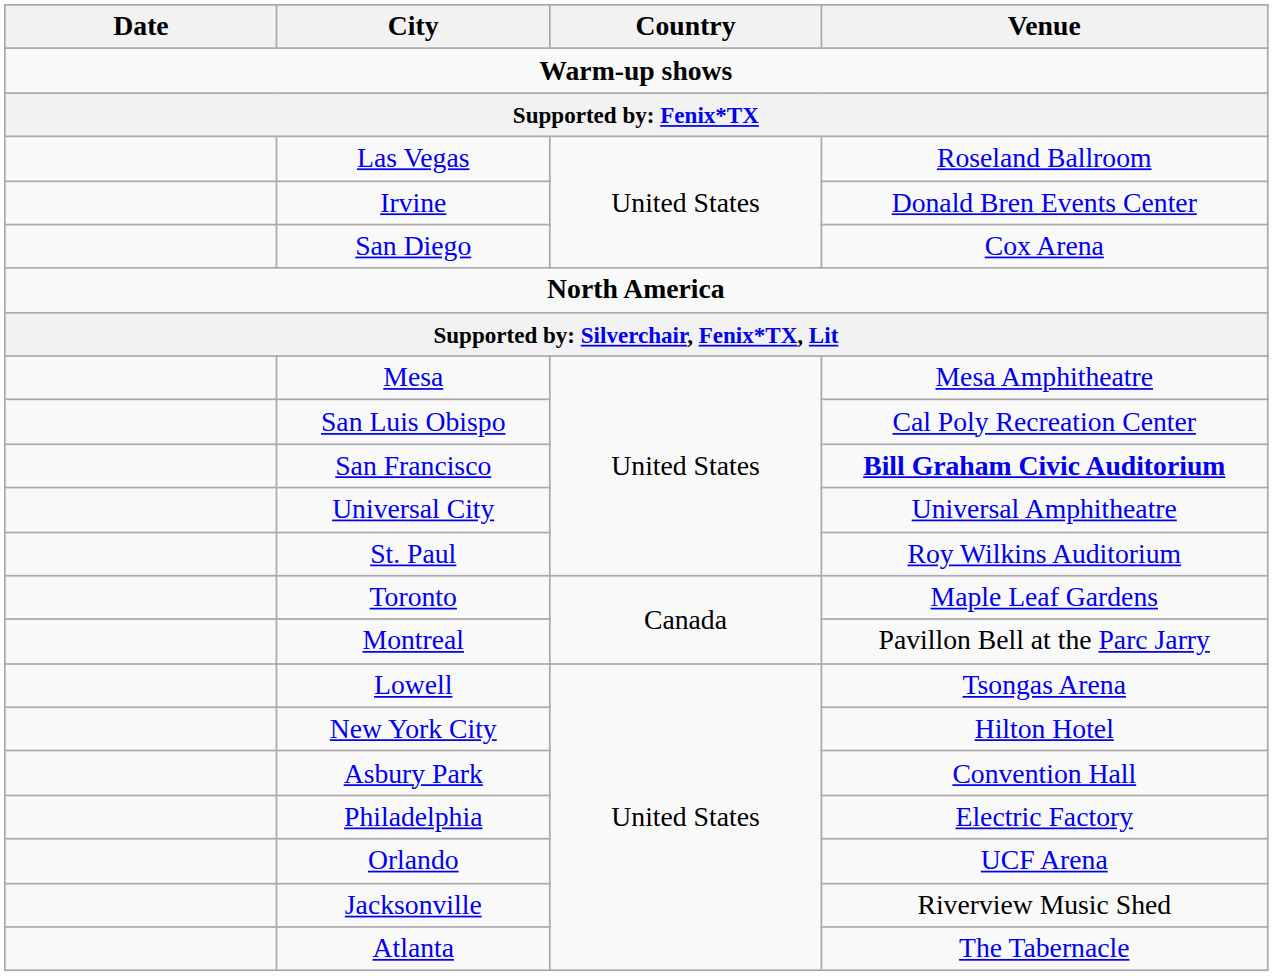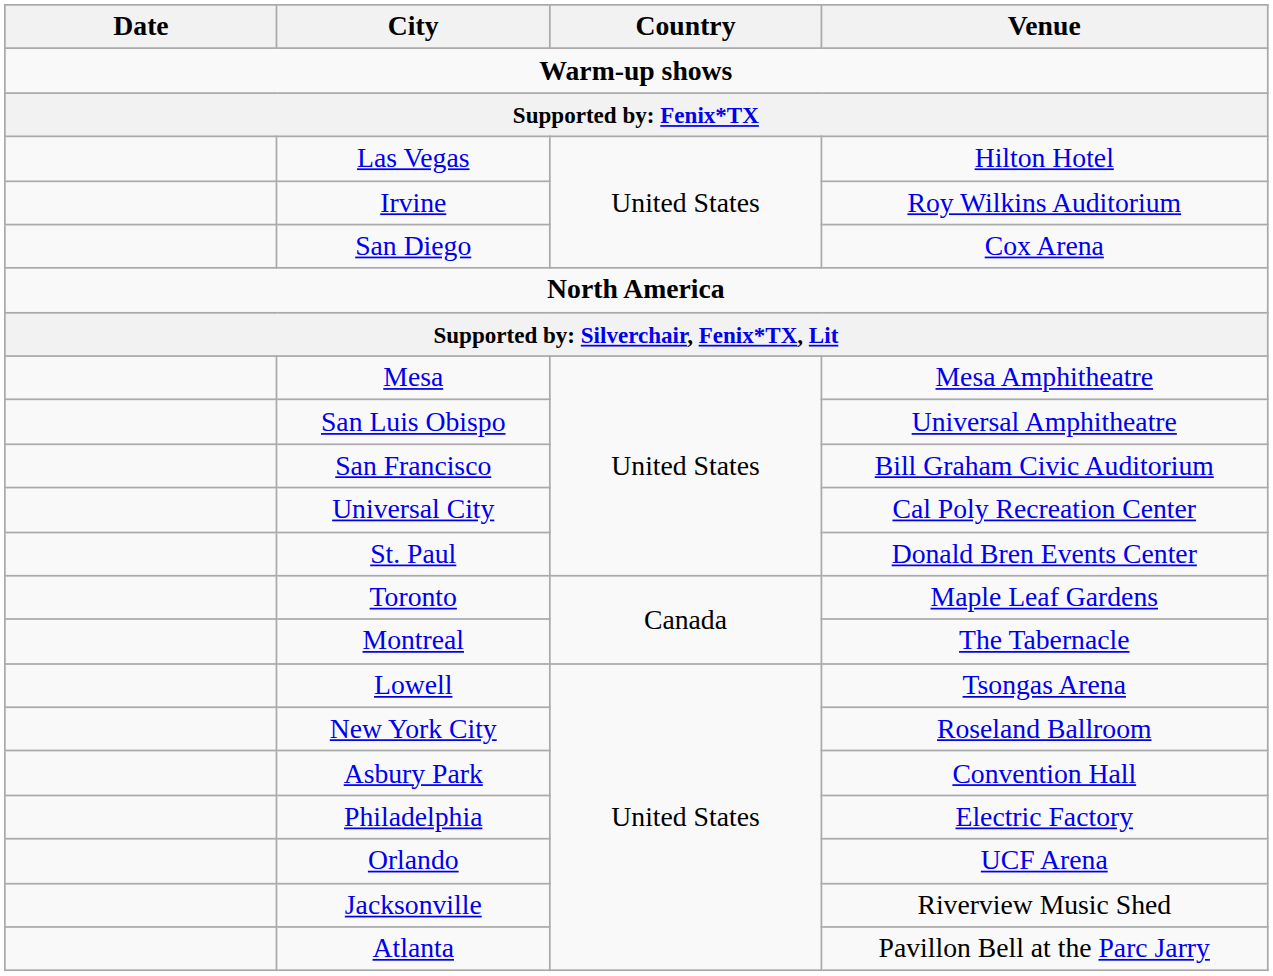 <table class="wikitable" style="text-align:center;">
 <tr>
 <th width="150">Date</th>
 <th width="150">City</th>
 <th width="150">Country</th>
 <th width="250">Venue</th>
 </tr>
 <tr>
 <td colspan=4 align=center><strong>Warm-up shows</strong> </td>
 </tr>
 <tr>
 <th colspan=4 align=center><small>Supported by: <a href='#'>Fenix*TX</a></small></th>
 </tr>
 <tr>
 <td></td>
 <td><a href='#'>Las Vegas</a></td>
 <td rowspan="3">United States</td>
-<td><a href='#'>Roseland Ballroom</a></td>
+<td><a href='#'>Hilton Hotel</a></td>
 </tr>
 <tr>
 <td></td>
 <td><a href='#'>Irvine</a></td>
-<td><a href='#'>Donald Bren Events Center</a></td>
+<td><a href='#'>Roy Wilkins Auditorium</a></td>
 </tr>
 <tr>
 <td></td>
 <td><a href='#'>San Diego</a></td>
 <td><a href='#'>Cox Arena</a></td>
 </tr>
 <tr>
 <td colspan=4 align=center><strong>North America</strong></td>
 </tr>
 <tr>
 <th colspan=4 align=center><small>Supported by: <a href='#'>Silverchair</a>, <a href='#'>Fenix*TX</a>, <a href='#'>Lit</a></small> </th>
 </tr>
 <tr>
 <td></td>
 <td><a href='#'>Mesa</a></td>
 <td rowspan="5">United States</td>
 <td><a href='#'>Mesa Amphitheatre</a></td>
 </tr>
 <tr>
 <td></td>
 <td><a href='#'>San Luis Obispo</a></td>
+<td><a href='#'>Universal Amphitheatre</a></td>
+</tr>
+<tr>
+<td></td>
+<td><a href='#'>San Francisco</a></td>
+<td><a href='#'>Bill Graham Civic Auditorium</a></td>
+</tr>
+<tr>
+<td></td>
+<td><a href='#'>Universal City</a></td>
 <td><a href='#'>Cal Poly Recreation Center</a></td>
 </tr>
 <tr>
 <td></td>
-<td><a href='#'>San Francisco</a></td>
-<td><strong><a href='#'>Bill Graham Civic Auditorium</a></strong></td>
-</tr>
-<tr>
-<td></td>
-<td><a href='#'>Universal City</a></td>
-<td><a href='#'>Universal Amphitheatre</a></td>
-</tr>
-<tr>
-<td></td>
 <td><a href='#'>St. Paul</a></td>
-<td><a href='#'>Roy Wilkins Auditorium</a></td>
+<td><a href='#'>Donald Bren Events Center</a></td>
 </tr>
 <tr>
 <td></td>
 <td><a href='#'>Toronto</a></td>
 <td rowspan="2">Canada</td>
 <td><a href='#'>Maple Leaf Gardens</a></td>
 </tr>
 <tr>
 <td></td>
 <td><a href='#'>Montreal</a></td>
-<td>Pavillon Bell at the <a href='#'>Parc Jarry</a></td>
+<td><a href='#'>The Tabernacle</a></td>
 </tr>
 <tr>
 <td></td>
 <td><a href='#'>Lowell</a></td>
 <td rowspan="7">United States</td>
 <td><a href='#'>Tsongas Arena</a></td>
 </tr>
 <tr>
 <td></td>
 <td><a href='#'>New York City</a></td>
-<td><a href='#'>Hilton Hotel</a></td>
+<td><a href='#'>Roseland Ballroom</a></td>
 </tr>
 <tr>
 <td></td>
 <td><a href='#'>Asbury Park</a></td>
 <td><a href='#'>Convention Hall</a></td>
 </tr>
 <tr>
 <td></td>
 <td><a href='#'>Philadelphia</a></td>
 <td><a href='#'>Electric Factory</a></td>
 </tr>
 <tr>
 <td></td>
 <td><a href='#'>Orlando</a></td>
 <td><a href='#'>UCF Arena</a></td>
 </tr>
 <tr>
 <td></td>
 <td><a href='#'>Jacksonville</a></td>
 <td>Riverview Music Shed</td>
 </tr>
 <tr>
 <td></td>
 <td><a href='#'>Atlanta</a></td>
-<td><a href='#'>The Tabernacle</a></td>
+<td>Pavillon Bell at the <a href='#'>Parc Jarry</a></td>
 </tr>
 </table>
